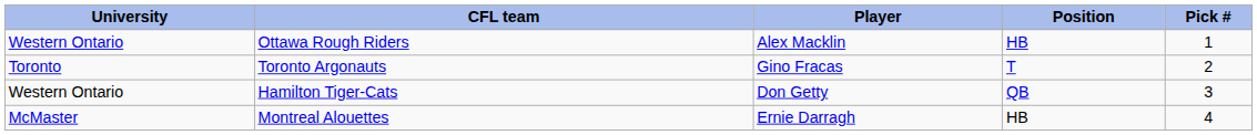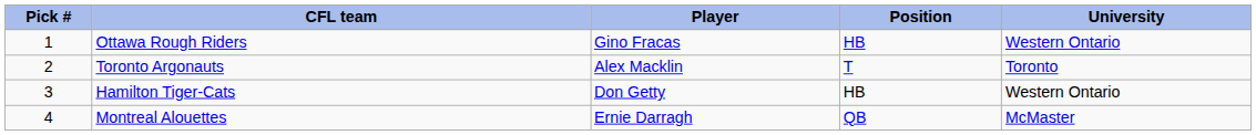 <table class="wikitable" style="width: 100%">
 <tr>
-<th width=20% style="background:#A8BDEC;">University</th>
+<th style="background:#A8BDEC;" width=7%>Pick #</th>
 <th width=40% style="background:#A8BDEC;">CFL team</th>
 <th width=20% style="background:#A8BDEC;">Player</th>
 <th width=13% style="background:#A8BDEC;">Position</th>
-<th style="background:#A8BDEC;" width=7%>Pick #</th>
+<th width=20% style="background:#A8BDEC;">University</th>
 </tr>
 <tr>
+<td align=center>1</td>
+<td><a href='#'>Ottawa Rough Riders</a></td>
+<td><a href='#'>Gino Fracas</a></td>
+<td><a href='#'>HB</a></td>
 <td><a href='#'>Western Ontario</a></td>
-<td><a href='#'>Ottawa Rough Riders</a></td>
-<td><a href='#'>Alex Macklin</a></td>
-<td><a href='#'>HB</a></td>
-<td align=center>1</td>
 </tr>
 <tr>
+<td align=center>2</td>
+<td><a href='#'>Toronto Argonauts</a></td>
+<td><a href='#'>Alex Macklin</a></td>
+<td><a href='#'>T</a></td>
 <td><a href='#'>Toronto</a></td>
-<td><a href='#'>Toronto Argonauts</a></td>
-<td><a href='#'>Gino Fracas</a></td>
-<td><a href='#'>T</a></td>
-<td align=center>2</td>
 </tr>
 <tr>
-<td>Western Ontario</td>
+<td align=center>3</td>
 <td><a href='#'>Hamilton Tiger-Cats</a></td>
 <td><a href='#'>Don Getty</a></td>
-<td><a href='#'>QB</a></td>
-<td align=center>3</td>
+<td>HB</td>
+<td>Western Ontario</td>
 </tr>
 <tr>
-<td><a href='#'>McMaster</a></td>
+<td align=center>4</td>
 <td><a href='#'>Montreal Alouettes</a></td>
 <td><a href='#'>Ernie Darragh</a></td>
-<td>HB</td>
-<td align=center>4</td>
+<td><a href='#'>QB</a></td>
+<td><a href='#'>McMaster</a></td>
 </tr>
 </table>
